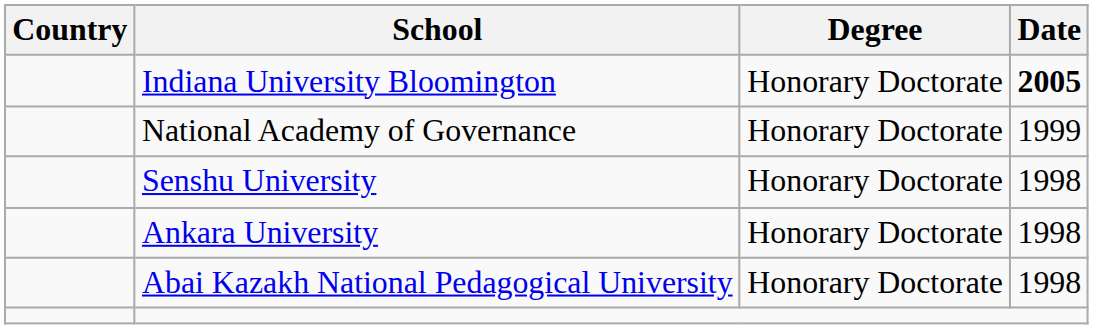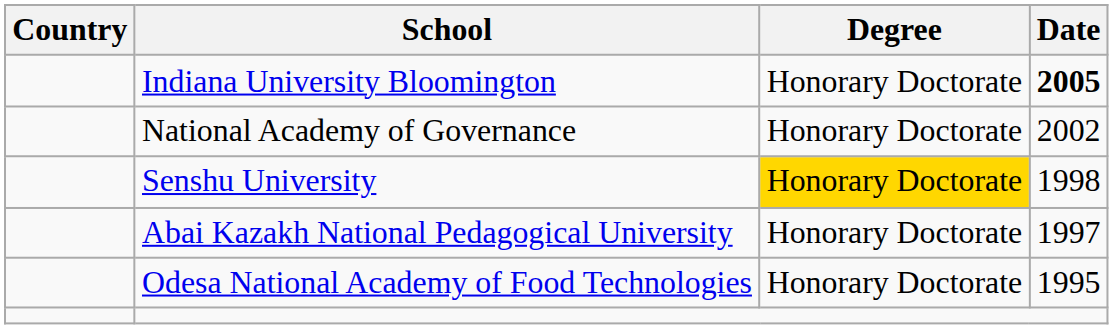 <table class="wikitable sortable">
 <tr>
 <th>Country</th>
 <th>School</th>
 <th>Degree</th>
 <th>Date</th>
 </tr>
 <tr>
 <td></td>
 <td><a href='#'>Indiana University Bloomington</a></td>
 <td>Honorary Doctorate</td>
 <td><strong>2005</strong></td>
 </tr>
 <tr>
 <td></td>
 <td>National Academy of Governance</td>
 <td>Honorary Doctorate</td>
-<td>1999</td>
+<td>2002</td>
 </tr>
 <tr>
 <td></td>
 <td><a href='#'>Senshu University</a></td>
-<td>Honorary Doctorate</td>
-<td>1998</td>
-</tr>
-<tr>
-<td></td>
-<td><a href='#'>Ankara University</a></td>
-<td>Honorary Doctorate</td>
+<td style="background: gold;">Honorary Doctorate</td>
 <td>1998</td>
 </tr>
 <tr>
 <td></td>
 <td><a href='#'>Abai Kazakh National Pedagogical University</a></td>
 <td>Honorary Doctorate</td>
-<td>1998</td>
+<td>1997</td>
+</tr>
+<tr>
+<td></td>
+<td><a href='#'>Odesa National Academy of Food Technologies</a></td>
+<td>Honorary Doctorate</td>
+<td>1995</td>
 </tr>
 <tr>
 <td></td>
 </tr>
 </table>
